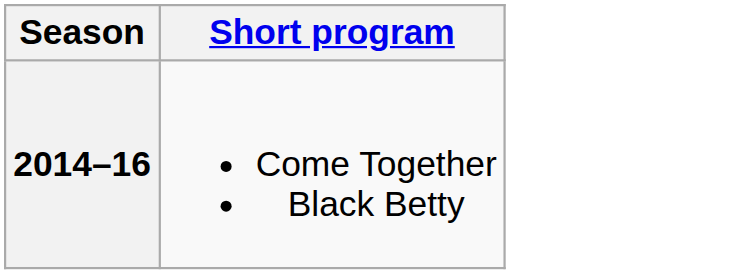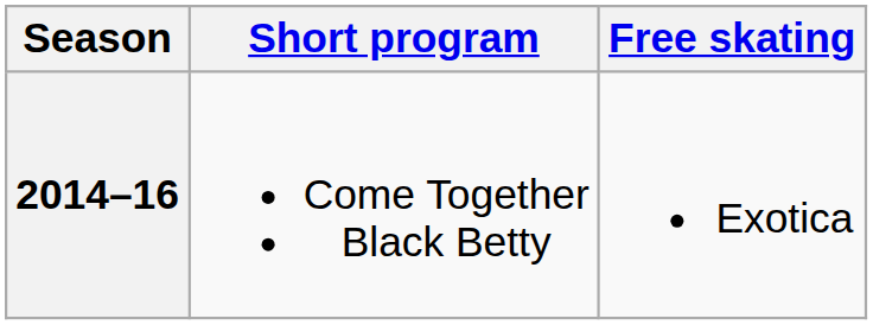 <table class=wikitable style=text-align:center>
 <tr>
 <th>Season</th>
 <th><a href='#'>Short program</a></th>
+<th><a href='#'>Free skating</a></th>
 </tr>
 <tr>
 <th>2014–16 <br> </th>
 <td><br><ul><li>Come Together <br></li><li>Black Betty <br></li></ul></td>
+<td><br><ul><li>Exotica <br></li></ul></td>
 </tr>
 </table>
